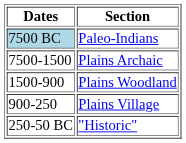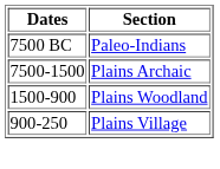 <table border="1">
 <tr>
 <th>Dates</th>
 <th>Section</th>
 </tr>
 <tr>
-<td style="background: lightblue;">7500 BC</td>
+<td>7500 BC</td>
 <td><a href='#'>Paleo-Indians</a></td>
 </tr>
 <tr>
 <td>7500-1500</td>
 <td><a href='#'>Plains Archaic</a></td>
 </tr>
 <tr>
 <td>1500-900</td>
 <td><a href='#'>Plains Woodland</a></td>
 </tr>
 <tr>
 <td>900-250</td>
 <td><a href='#'>Plains Village</a></td>
 </tr>
-<tr>
-<td>250-50 BC</td>
-<td><a href='#'>"Historic"</a></td>
-</tr>
 </table>
